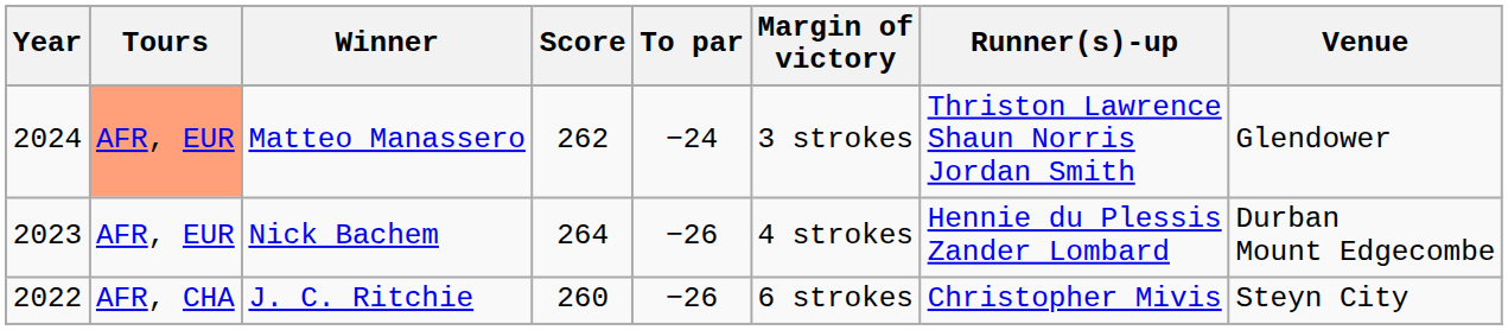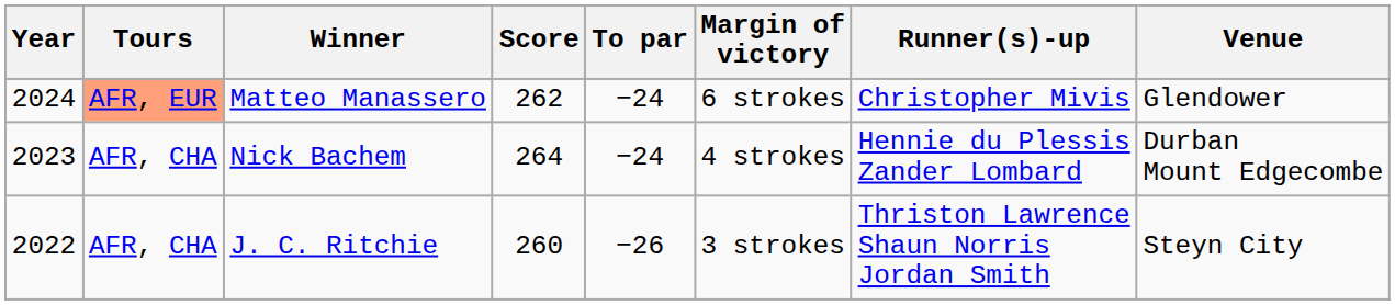 <table class="wikitable" style="font-size:95%">
 <tr>
 <th>Year</th>
 <th>Tours</th>
 <th>Winner</th>
 <th>Score</th>
 <th>To par</th>
 <th>Margin of<br>victory</th>
 <th>Runner(s)-up</th>
 <th>Venue</th>
 </tr>
 <tr>
 <td>2024</td>
 <td style="background: lightsalmon;"><a href='#'>AFR</a>, <a href='#'>EUR</a></td>
 <td> <a href='#'>Matteo Manassero</a></td>
 <td align=center>262</td>
 <td align=center>−24</td>
-<td>3 strokes</td>
-<td> <a href='#'>Thriston Lawrence</a><br> <a href='#'>Shaun Norris</a><br> <a href='#'>Jordan Smith</a></td>
+<td>6 strokes</td>
+<td> <a href='#'>Christopher Mivis</a></td>
 <td>Glendower</td>
 </tr>
 <tr>
 <td>2023</td>
-<td><a href='#'>AFR</a>, <a href='#'>EUR</a></td>
+<td><a href='#'>AFR</a>, <a href='#'>CHA</a></td>
 <td> <a href='#'>Nick Bachem</a></td>
 <td align=center>264</td>
-<td align=center>−26</td>
+<td align=center>−24</td>
 <td>4 strokes</td>
 <td> <a href='#'>Hennie du Plessis</a><br> <a href='#'>Zander Lombard</a></td>
 <td>Durban<br>Mount Edgecombe</td>
 </tr>
 <tr>
 <td>2022</td>
 <td><a href='#'>AFR</a>, <a href='#'>CHA</a></td>
 <td> <a href='#'>J. C. Ritchie</a></td>
 <td align=center>260</td>
 <td align=center>−26</td>
-<td>6 strokes</td>
-<td> <a href='#'>Christopher Mivis</a></td>
+<td>3 strokes</td>
+<td> <a href='#'>Thriston Lawrence</a><br> <a href='#'>Shaun Norris</a><br> <a href='#'>Jordan Smith</a></td>
 <td>Steyn City</td>
 </tr>
 </table>
